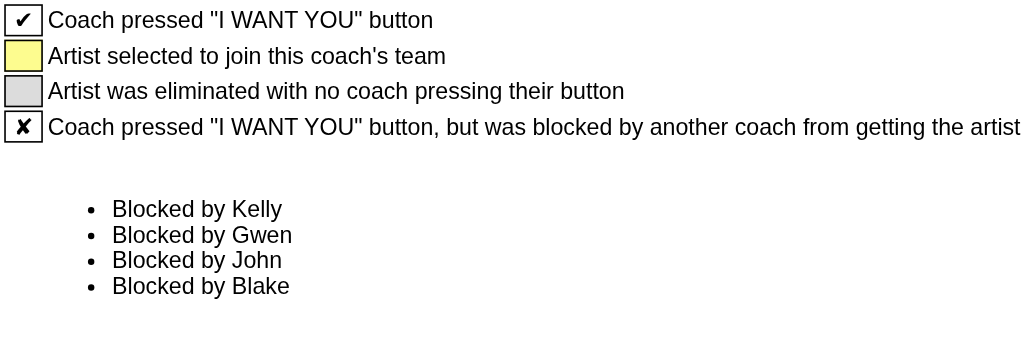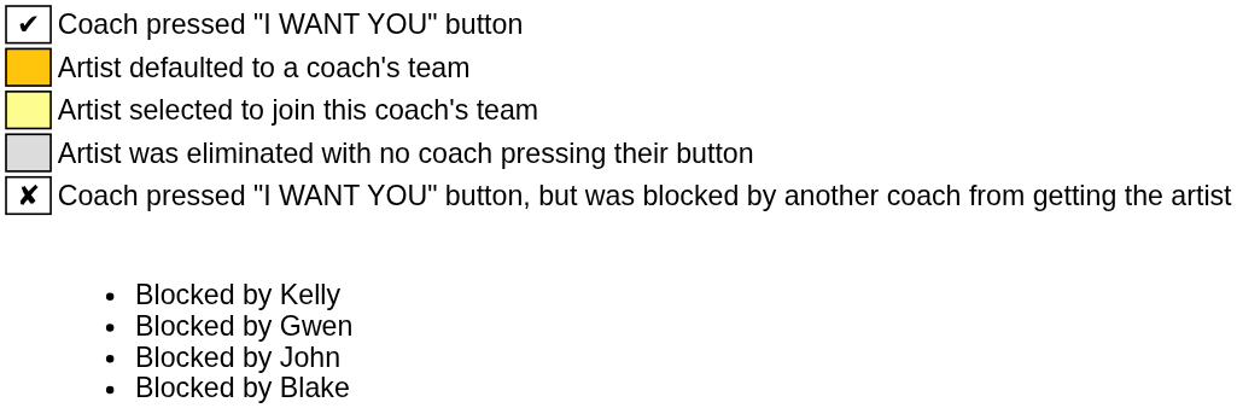 <table class="toccolours" style="font-size: 90%; white-space: nowrap">
 <tr>
 <td style="background:white; border:1px solid black"> ✔ </td>
 <td>Coach pressed "I WANT YOU" button</td>
+</tr>
+<tr>
+<td style="background:#ffc40c; border:1px solid black">    </td>
+<td>Artist defaulted to a coach's team</td>
 </tr>
 <tr>
 <td style="background:#fdfc8f; border:1px solid black">    </td>
 <td style="padding-right: 8px">Artist selected to join this coach's team</td>
 </tr>
 <tr>
 <td style="background:#dcdcdc; border:1px solid black">    </td>
 <td>Artist was eliminated with no coach pressing their button</td>
 </tr>
 <tr>
 <td style="background: white; border:1px solid black"> ✘ </td>
 <td>Coach pressed "I WANT YOU" button, but was blocked by another coach from getting the artist</td>
 </tr>
 <tr>
 <td></td>
 <td><br><ul><li> Blocked by Kelly</li><li> Blocked by Gwen</li><li> Blocked by John</li><li> Blocked by Blake</li></ul></td>
 </tr>
 </table>
